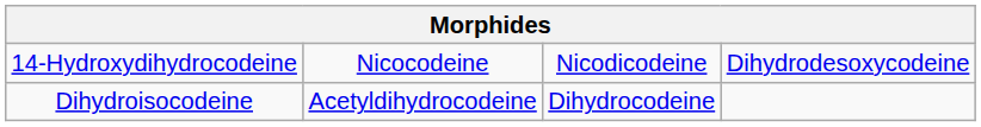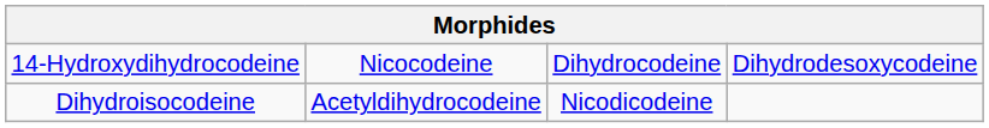 <table class="wikitable" style="font-size:smaller; text-align:center">
 <tr>
 <th colspan="5">Morphides</th>
 </tr>
 <tr>
 <td> <a href='#'>14-Hydroxydihydrocodeine</a></td>
 <td> <a href='#'>Nicocodeine</a></td>
-<td> <a href='#'>Nicodicodeine</a></td>
+<td> <a href='#'>Dihydrocodeine</a></td>
 <td> <a href='#'>Dihydrodesoxycodeine</a></td>
 </tr>
 <tr>
 <td> <a href='#'>Dihydroisocodeine</a></td>
 <td> <a href='#'>Acetyldihydrocodeine</a></td>
-<td> <a href='#'>Dihydrocodeine</a></td>
+<td> <a href='#'>Nicodicodeine</a></td>
 <td></td>
 </tr>
 </table>
